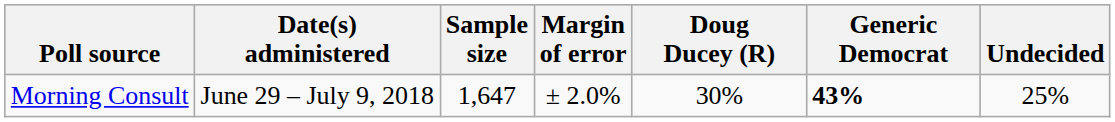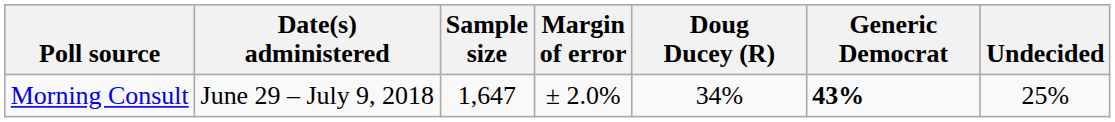 <table class="wikitable">
 <tr valign=bottom>
 <th>Poll source</th>
 <th>Date(s)<br>administered</th>
 <th>Sample<br>size</th>
 <th>Margin<br>of error</th>
 <th style="width:100px;">Doug<br>Ducey (R)</th>
 <th style="width:100px;">Generic<br>Democrat</th>
 <th>Undecided</th>
 </tr>
 <tr>
 <td><a href='#'>Morning Consult</a></td>
 <td align=center>June 29 – July 9, 2018</td>
 <td align=center>1,647</td>
 <td align=center>± 2.0%</td>
-<td align=center>30%</td>
+<td align=center>34%</td>
 <td><strong>43%</strong></td>
 <td align=center>25%</td>
 </tr>
 </table>
